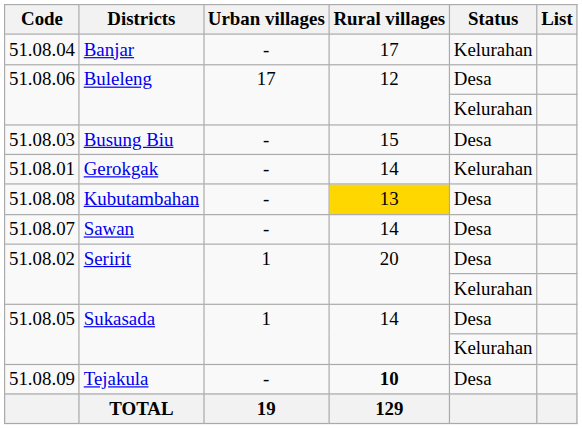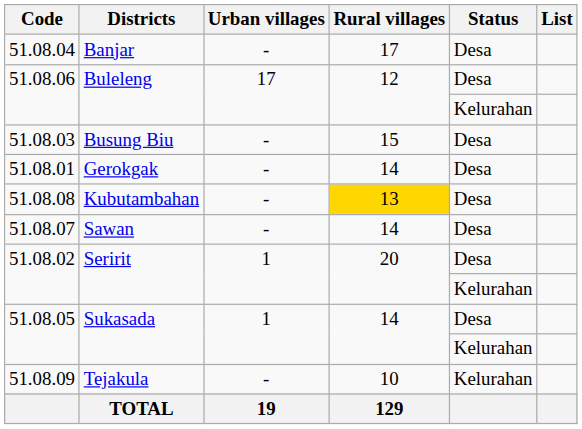 <table class="wikitable sortable">
 <tr>
 <th>Code</th>
 <th>Districts</th>
 <th>Urban villages</th>
 <th>Rural villages</th>
 <th>Status</th>
 <th>List</th>
 </tr>
 <tr valign="top">
 <td>51.08.04</td>
 <td><a href='#'>Banjar</a></td>
 <td align="center">-</td>
 <td align="center">17</td>
-<td>Kelurahan</td>
+<td>Desa</td>
 <td></td>
 </tr>
 <tr valign="top">
 <td rowspan="2">51.08.06</td>
 <td rowspan="2"><a href='#'>Buleleng</a></td>
 <td rowspan="2" align="center">17</td>
 <td rowspan="2" align="center">12</td>
 <td>Desa</td>
 <td></td>
 </tr>
 <tr>
 <td>Kelurahan</td>
 <td></td>
 </tr>
 <tr valign="top">
 <td>51.08.03</td>
 <td><a href='#'>Busung Biu</a></td>
 <td align="center">-</td>
 <td align="center">15</td>
 <td>Desa</td>
 <td></td>
 </tr>
 <tr valign="top">
 <td>51.08.01</td>
 <td><a href='#'>Gerokgak</a></td>
 <td align="center">-</td>
 <td align="center">14</td>
-<td>Kelurahan</td>
+<td>Desa</td>
 <td></td>
 </tr>
 <tr valign="top">
 <td>51.08.08</td>
 <td><a href='#'>Kubutambahan</a></td>
 <td align="center">-</td>
 <td align="center" style="background: gold;">13</td>
 <td>Desa</td>
 <td></td>
 </tr>
 <tr valign="top">
 <td>51.08.07</td>
 <td><a href='#'>Sawan</a></td>
 <td align="center">-</td>
 <td align="center">14</td>
 <td>Desa</td>
 <td></td>
 </tr>
 <tr valign="top">
 <td rowspan="2">51.08.02</td>
 <td rowspan="2"><a href='#'>Seririt</a></td>
 <td rowspan="2" align="center">1</td>
 <td rowspan="2" align="center">20</td>
 <td>Desa</td>
 <td></td>
 </tr>
 <tr>
 <td>Kelurahan</td>
 <td></td>
 </tr>
 <tr valign="top">
 <td rowspan="2">51.08.05</td>
 <td rowspan="2"><a href='#'>Sukasada</a></td>
 <td rowspan="2" align="center">1</td>
 <td rowspan="2" align="center">14</td>
 <td>Desa</td>
 <td></td>
 </tr>
 <tr>
 <td>Kelurahan</td>
 <td></td>
 </tr>
 <tr valign="top">
 <td>51.08.09</td>
 <td><a href='#'>Tejakula</a></td>
 <td align="center">-</td>
-<td align="center"><strong>10</strong></td>
-<td>Desa</td>
+<td align="center">10</td>
+<td>Kelurahan</td>
 <td></td>
 </tr>
 <tr valign="top" style="background-color: #ccc;">
 <th></th>
 <th>TOTAL</th>
 <th>19</th>
 <th>129</th>
 <th></th>
 <th></th>
 </tr>
 </table>
